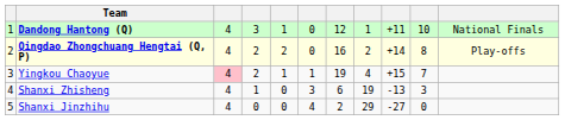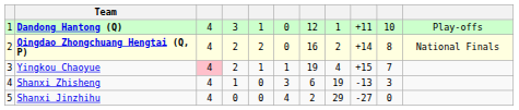 <table class="wikitable" style="text-align:center;">
 <tr>
 <th></th>
 <th width=250>Team</th>
 <th width=30></th>
 <th width=30></th>
 <th width=30></th>
 <th width=30></th>
 <th width=30></th>
 <th width=30></th>
 <th width=30></th>
 <th width=30></th>
 <th width=150></th>
 </tr>
 <tr bgcolor="#ccffcc">
 <td>1</td>
 <td align="left"><strong><a href='#'>Dandong Hantong</a> (Q)</strong></td>
 <td>4</td>
 <td>3</td>
 <td>1</td>
 <td>0</td>
 <td>12</td>
 <td>1</td>
 <td>+11</td>
 <td>10</td>
-<td>National Finals</td>
+<td>Play-offs</td>
 </tr>
 <tr bgcolor="#FFFFE0">
 <td>2</td>
 <td align="left"><strong><a href='#'>Qingdao Zhongchuang Hengtai</a> (Q, P)</strong></td>
 <td>4</td>
 <td>2</td>
 <td>2</td>
 <td>0</td>
 <td>16</td>
 <td>2</td>
 <td>+14</td>
 <td>8</td>
-<td>Play-offs</td>
+<td>National Finals</td>
 </tr>
 <tr>
 <td>3</td>
 <td align="left"><a href='#'>Yingkou Chaoyue</a></td>
 <td style="background: pink;">4</td>
 <td>2</td>
 <td>1</td>
 <td>1</td>
 <td>19</td>
 <td>4</td>
 <td>+15</td>
 <td>7</td>
 <td></td>
 </tr>
 <tr>
 <td>4</td>
 <td align="left"><a href='#'>Shanxi Zhisheng</a></td>
 <td>4</td>
 <td>1</td>
 <td>0</td>
 <td>3</td>
 <td>6</td>
 <td>19</td>
 <td>-13</td>
 <td>3</td>
 <td></td>
 </tr>
 <tr>
 <td>5</td>
 <td align="left"><a href='#'>Shanxi Jinzhihu</a></td>
 <td>4</td>
 <td>0</td>
 <td>0</td>
 <td>4</td>
 <td>2</td>
 <td>29</td>
 <td>-27</td>
 <td>0</td>
 <td></td>
 </tr>
 </table>
